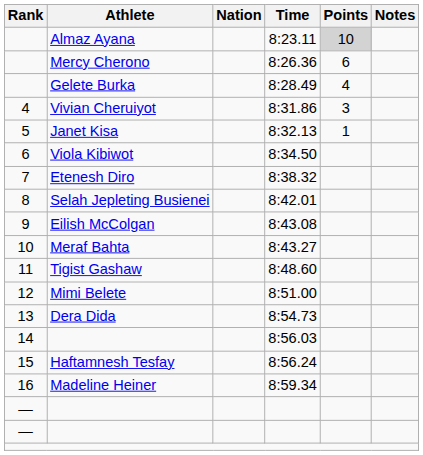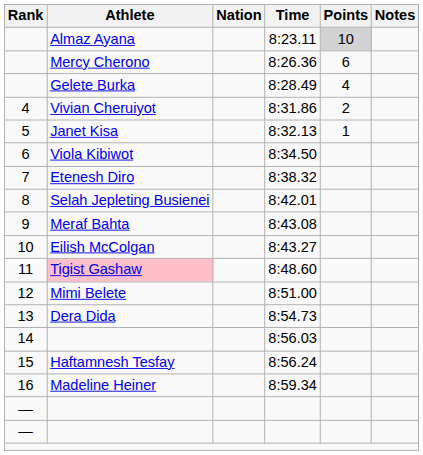 <table class="wikitable mw-datatable sortable" style="text-align:center;">
 <tr>
 <th>Rank</th>
 <th>Athlete</th>
 <th>Nation</th>
 <th>Time</th>
 <th>Points</th>
 <th>Notes</th>
 </tr>
 <tr>
 <td></td>
 <td align=left><a href='#'>Almaz Ayana</a></td>
 <td align=left></td>
 <td>8:23.11</td>
 <td style="background: lightgrey;">10</td>
 <td></td>
 </tr>
 <tr>
 <td></td>
 <td align=left><a href='#'>Mercy Cherono</a></td>
 <td align=left></td>
 <td>8:26.36</td>
 <td>6</td>
 <td></td>
 </tr>
 <tr>
 <td></td>
 <td align=left><a href='#'>Gelete Burka</a></td>
 <td align=left></td>
 <td>8:28.49</td>
 <td>4</td>
 <td></td>
 </tr>
 <tr>
 <td>4</td>
 <td align=left><a href='#'>Vivian Cheruiyot</a></td>
 <td align=left></td>
 <td>8:31.86</td>
-<td>3</td>
+<td>2</td>
 <td></td>
 </tr>
 <tr>
 <td>5</td>
 <td align=left><a href='#'>Janet Kisa</a></td>
 <td align=left></td>
 <td>8:32.13</td>
 <td>1</td>
 <td></td>
 </tr>
 <tr>
 <td>6</td>
 <td align=left><a href='#'>Viola Kibiwot</a></td>
 <td align=left></td>
 <td>8:34.50</td>
 <td></td>
 <td></td>
 </tr>
 <tr>
 <td>7</td>
 <td align=left><a href='#'>Etenesh Diro</a></td>
 <td align=left></td>
 <td>8:38.32</td>
 <td></td>
 <td></td>
 </tr>
 <tr>
 <td>8</td>
 <td align=left><a href='#'>Selah Jepleting Busienei</a></td>
 <td align=left></td>
 <td>8:42.01</td>
 <td></td>
 <td></td>
 </tr>
 <tr>
 <td>9</td>
-<td align=left><a href='#'>Eilish McColgan</a></td>
+<td align=left><a href='#'>Meraf Bahta</a></td>
 <td align=left></td>
 <td>8:43.08</td>
 <td></td>
 <td><strong></strong></td>
 </tr>
 <tr>
 <td>10</td>
-<td align=left><a href='#'>Meraf Bahta</a></td>
+<td align=left><a href='#'>Eilish McColgan</a></td>
 <td align=left></td>
 <td>8:43.27</td>
 <td></td>
 <td></td>
 </tr>
 <tr>
 <td>11</td>
-<td align=left><a href='#'>Tigist Gashaw</a></td>
+<td align=left style="background: pink;"><a href='#'>Tigist Gashaw</a></td>
 <td align=left></td>
 <td>8:48.60</td>
 <td></td>
 <td></td>
 </tr>
 <tr>
 <td>12</td>
 <td align=left><a href='#'>Mimi Belete</a></td>
 <td align=left></td>
 <td>8:51.00</td>
 <td></td>
 <td></td>
 </tr>
 <tr>
 <td>13</td>
 <td align=left><a href='#'>Dera Dida</a></td>
 <td align=left></td>
 <td>8:54.73</td>
 <td></td>
 <td></td>
 </tr>
 <tr>
 <td>14</td>
 <td align=left></td>
 <td align=left></td>
 <td>8:56.03</td>
 <td></td>
 <td></td>
 </tr>
 <tr>
 <td>15</td>
 <td align=left><a href='#'>Haftamnesh Tesfay</a></td>
 <td align=left></td>
 <td>8:56.24</td>
 <td></td>
 <td></td>
 </tr>
 <tr>
 <td>16</td>
 <td align=left><a href='#'>Madeline Heiner</a></td>
 <td align=left></td>
 <td>8:59.34</td>
 <td></td>
 <td></td>
 </tr>
 <tr>
 <td>—</td>
 <td align=left></td>
 <td align=left></td>
 <td></td>
 <td></td>
 <td></td>
 </tr>
 <tr>
 <td>—</td>
 <td align=left></td>
 <td align=left></td>
 <td></td>
 <td></td>
 <td></td>
 </tr>
 <tr class="sortbottom">
 <td colspan=6></td>
 </tr>
 </table>
